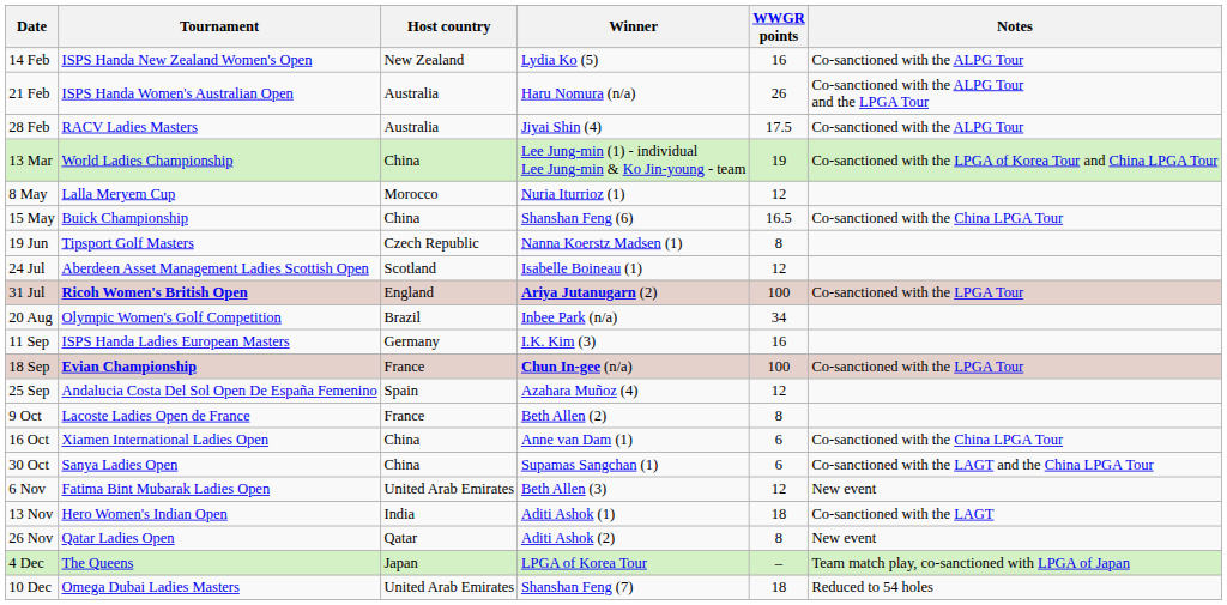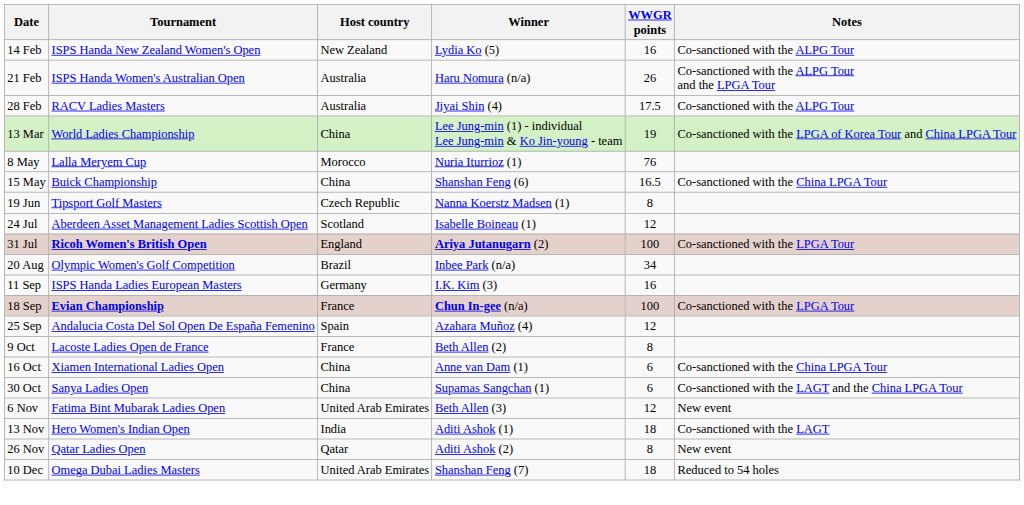 <table class="wikitable sortable" style="font-size:95%">
 <tr>
 <th>Date</th>
 <th>Tournament</th>
 <th>Host country</th>
 <th>Winner</th>
 <th><a href='#'>WWGR</a><br>points</th>
 <th>Notes</th>
 </tr>
 <tr>
 <td>14 Feb</td>
 <td><a href='#'>ISPS Handa New Zealand Women's Open</a></td>
 <td>New Zealand</td>
 <td> <a href='#'>Lydia Ko</a> (5)</td>
 <td align=center>16</td>
 <td>Co-sanctioned with the <a href='#'>ALPG Tour</a></td>
 </tr>
 <tr>
 <td>21 Feb</td>
 <td><a href='#'>ISPS Handa Women's Australian Open</a></td>
 <td>Australia</td>
 <td> <a href='#'>Haru Nomura</a> (n/a)</td>
 <td align=center>26</td>
 <td>Co-sanctioned with the <a href='#'>ALPG Tour</a> <br> and the <a href='#'>LPGA Tour</a></td>
 </tr>
 <tr>
 <td>28 Feb</td>
 <td><a href='#'>RACV Ladies Masters</a></td>
 <td>Australia</td>
 <td> <a href='#'>Jiyai Shin</a> (4)</td>
 <td align=center>17.5</td>
 <td>Co-sanctioned with the <a href='#'>ALPG Tour</a></td>
 </tr>
 <tr style="background:#D4F1C5;">
 <td>13 Mar</td>
 <td><a href='#'>World Ladies Championship</a></td>
 <td>China</td>
 <td> <a href='#'>Lee Jung-min</a> (1) - individual<br> <a href='#'>Lee Jung-min</a> & <a href='#'>Ko Jin-young</a> - team</td>
 <td align=center>19</td>
 <td>Co-sanctioned with the <a href='#'>LPGA of Korea Tour</a> and <a href='#'>China LPGA Tour</a></td>
 </tr>
 <tr>
 <td>8 May</td>
 <td><a href='#'>Lalla Meryem Cup</a></td>
 <td>Morocco</td>
 <td> <a href='#'>Nuria Iturrioz</a> (1)</td>
-<td align=center>12</td>
+<td align=center>76</td>
 <td></td>
 </tr>
 <tr>
 <td>15 May</td>
 <td><a href='#'>Buick Championship</a></td>
 <td>China</td>
 <td> <a href='#'>Shanshan Feng</a> (6)</td>
 <td align=center>16.5</td>
 <td>Co-sanctioned with the <a href='#'>China LPGA Tour</a></td>
 </tr>
 <tr>
 <td>19 Jun</td>
 <td><a href='#'>Tipsport Golf Masters</a></td>
 <td>Czech Republic</td>
 <td> <a href='#'>Nanna Koerstz Madsen</a> (1)</td>
 <td align=center>8</td>
 <td></td>
 </tr>
 <tr>
 <td>24 Jul</td>
 <td><a href='#'>Aberdeen Asset Management Ladies Scottish Open</a></td>
 <td>Scotland</td>
 <td> <a href='#'>Isabelle Boineau</a> (1)</td>
 <td align=center>12</td>
 <td></td>
 </tr>
 <tr style="background:#e5d1cb;">
 <td>31 Jul</td>
 <td><strong><a href='#'>Ricoh Women's British Open</a></strong></td>
 <td>England</td>
 <td> <strong><a href='#'>Ariya Jutanugarn</a></strong> (2)</td>
 <td align=center>100</td>
 <td>Co-sanctioned with the <a href='#'>LPGA Tour</a></td>
 </tr>
 <tr>
 <td>20 Aug</td>
 <td><a href='#'>Olympic Women's Golf Competition</a></td>
 <td>Brazil</td>
 <td> <a href='#'>Inbee Park</a> (n/a)</td>
 <td align=center>34</td>
 <td></td>
 </tr>
 <tr>
 <td>11 Sep</td>
 <td><a href='#'>ISPS Handa Ladies European Masters</a></td>
 <td>Germany</td>
 <td> <a href='#'>I.K. Kim</a> (3)</td>
 <td align=center>16</td>
 <td></td>
 </tr>
 <tr style="background:#e5d1cb;">
 <td>18 Sep</td>
 <td><strong><a href='#'>Evian Championship</a></strong></td>
 <td>France</td>
 <td> <strong><a href='#'>Chun In-gee</a></strong> (n/a)</td>
 <td align=center>100</td>
 <td>Co-sanctioned with the <a href='#'>LPGA Tour</a></td>
 </tr>
 <tr>
 <td>25 Sep</td>
 <td><a href='#'>Andalucia Costa Del Sol Open De España Femenino</a></td>
 <td>Spain</td>
 <td> <a href='#'>Azahara Muñoz</a> (4)</td>
 <td align=center>12</td>
 </tr>
 <tr>
 <td>9 Oct</td>
 <td><a href='#'>Lacoste Ladies Open de France</a></td>
 <td>France</td>
 <td> <a href='#'>Beth Allen</a> (2)</td>
 <td align=center>8</td>
 <td></td>
 </tr>
 <tr>
 <td>16 Oct</td>
 <td><a href='#'>Xiamen International Ladies Open</a></td>
 <td>China</td>
 <td> <a href='#'>Anne van Dam</a> (1)</td>
 <td align=center>6</td>
 <td>Co-sanctioned with the <a href='#'>China LPGA Tour</a></td>
 </tr>
 <tr>
 <td>30 Oct</td>
 <td><a href='#'>Sanya Ladies Open</a></td>
 <td>China</td>
 <td> <a href='#'>Supamas Sangchan</a> (1)</td>
 <td align=center>6</td>
 <td>Co-sanctioned with the <a href='#'>LAGT</a> and the <a href='#'>China LPGA Tour</a></td>
 </tr>
 <tr>
 <td>6 Nov</td>
 <td><a href='#'>Fatima Bint Mubarak Ladies Open</a></td>
 <td>United Arab Emirates</td>
 <td> <a href='#'>Beth Allen</a> (3)</td>
 <td align=center>12</td>
 <td>New event</td>
 </tr>
 <tr>
 <td>13 Nov</td>
 <td><a href='#'>Hero Women's Indian Open</a></td>
 <td>India</td>
 <td> <a href='#'>Aditi Ashok</a> (1)</td>
 <td align=center>18</td>
 <td>Co-sanctioned with the <a href='#'>LAGT</a></td>
 </tr>
 <tr>
 <td>26 Nov</td>
 <td><a href='#'>Qatar Ladies Open</a></td>
 <td>Qatar</td>
 <td> <a href='#'>Aditi Ashok</a> (2)</td>
 <td align=center>8</td>
 <td>New event</td>
 </tr>
-<tr style="background:#D4F1C5;">
-<td>4 Dec</td>
-<td><a href='#'>The Queens</a></td>
-<td>Japan</td>
-<td> <a href='#'>LPGA of Korea Tour</a></td>
-<td align=center>–</td>
-<td>Team match play, co-sanctioned with <a href='#'>LPGA of Japan</a></td>
-</tr>
 <tr>
 <td>10 Dec</td>
 <td><a href='#'>Omega Dubai Ladies Masters</a></td>
 <td>United Arab Emirates</td>
 <td> <a href='#'>Shanshan Feng</a> (7)</td>
 <td align=center>18</td>
 <td>Reduced to 54 holes</td>
 </tr>
 </table>
